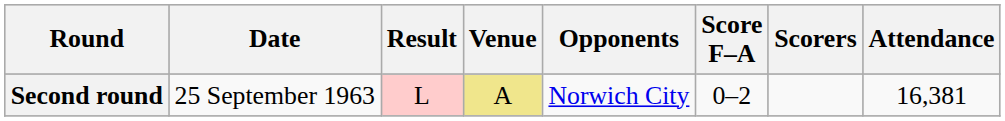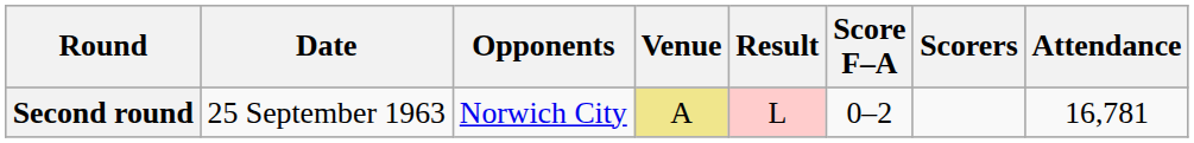 <table class="wikitable plainrowheaders" style="text-align:center">
 <tr>
 <th scope="col">Round</th>
 <th scope="col">Date</th>
+<th scope="col">Opponents</th>
+<th scope="col">Venue</th>
 <th scope="col">Result</th>
-<th scope="col">Venue</th>
-<th scope="col">Opponents</th>
 <th scope="col">Score<br>F–A</th>
 <th scope="col">Scorers</th>
 <th scope="col">Attendance</th>
 </tr>
 <tr>
 <th scope="row">Second round</th>
 <td align="left">25 September 1963</td>
+<td align="left"><a href='#'>Norwich City</a></td>
+<td style="background: khaki;">A</td>
 <td style=background:#fcc>L</td>
-<td style="background: khaki;">A</td>
-<td align="left"><a href='#'>Norwich City</a></td>
 <td>0–2</td>
 <td></td>
-<td>16,381</td>
+<td>16,781</td>
 </tr>
 </table>
